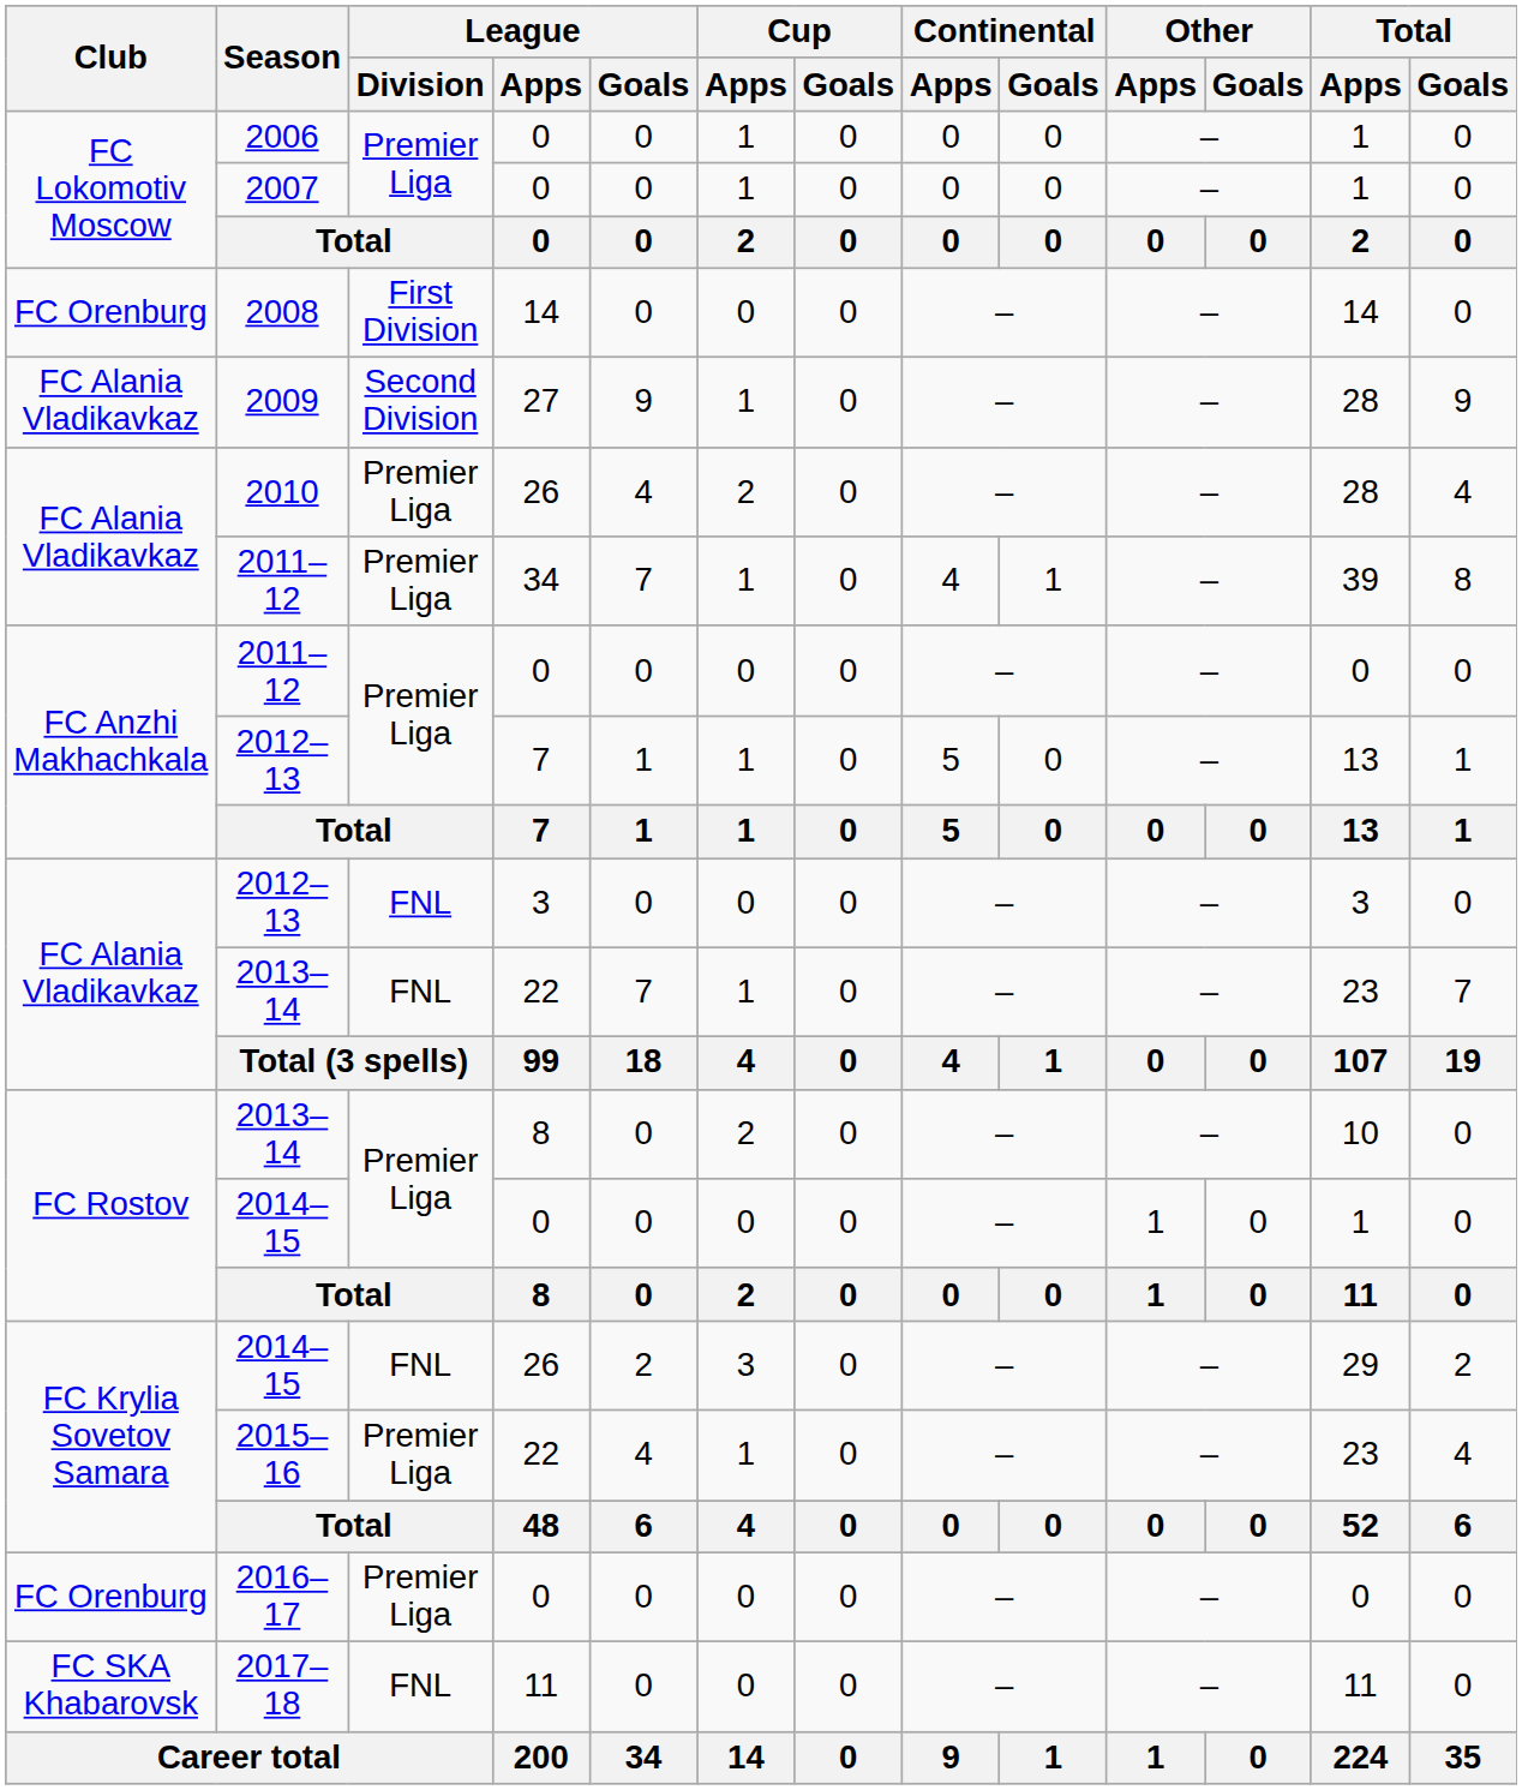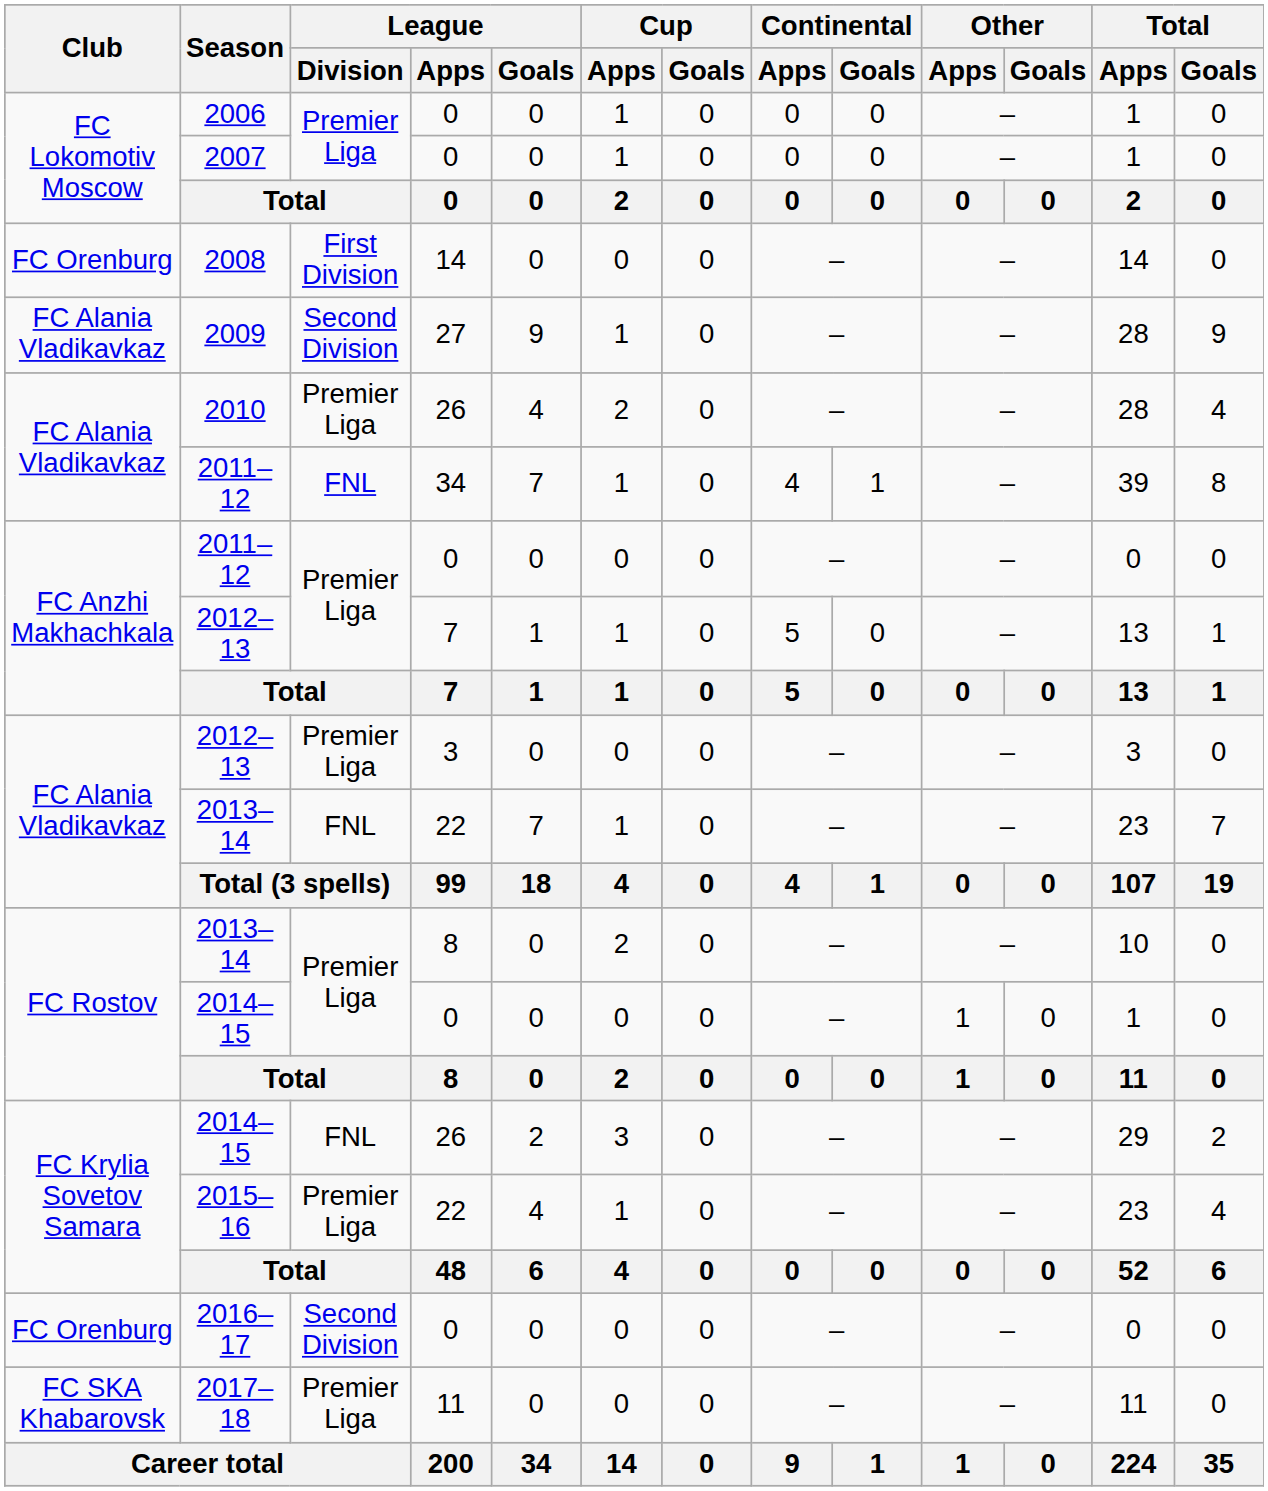 <table class="wikitable" style="text-align: center;">
 <tr>
 <th rowspan=2>Club</th>
 <th rowspan=2>Season</th>
 <th colspan=3>League</th>
 <th colspan=2>Cup</th>
 <th colspan=2>Continental</th>
 <th colspan=2>Other</th>
 <th colspan=2>Total</th>
 </tr>
 <tr>
 <th>Division</th>
 <th>Apps</th>
 <th>Goals</th>
 <th>Apps</th>
 <th>Goals</th>
 <th>Apps</th>
 <th>Goals</th>
 <th>Apps</th>
 <th>Goals</th>
 <th>Apps</th>
 <th>Goals</th>
 </tr>
 <tr>
 <td rowspan=3><a href='#'>FC Lokomotiv Moscow</a></td>
 <td><a href='#'>2006</a></td>
 <td rowspan=2><a href='#'>Premier Liga</a></td>
 <td>0</td>
 <td>0</td>
 <td>1</td>
 <td>0</td>
 <td>0</td>
 <td>0</td>
 <td colspan=2>–</td>
 <td>1</td>
 <td>0</td>
 </tr>
 <tr>
 <td><a href='#'>2007</a></td>
 <td>0</td>
 <td>0</td>
 <td>1</td>
 <td>0</td>
 <td>0</td>
 <td>0</td>
 <td colspan=2>–</td>
 <td>1</td>
 <td>0</td>
 </tr>
 <tr>
 <th colspan=2>Total</th>
 <th>0</th>
 <th>0</th>
 <th>2</th>
 <th>0</th>
 <th>0</th>
 <th>0</th>
 <th>0</th>
 <th>0</th>
 <th>2</th>
 <th>0</th>
 </tr>
 <tr>
 <td><a href='#'>FC Orenburg</a></td>
 <td><a href='#'>2008</a></td>
 <td><a href='#'>First Division</a></td>
 <td>14</td>
 <td>0</td>
 <td>0</td>
 <td>0</td>
 <td colspan=2>–</td>
 <td colspan=2>–</td>
 <td>14</td>
 <td>0</td>
 </tr>
 <tr>
 <td><a href='#'>FC Alania Vladikavkaz</a></td>
 <td><a href='#'>2009</a></td>
 <td><a href='#'>Second Division</a></td>
 <td>27</td>
 <td>9</td>
 <td>1</td>
 <td>0</td>
 <td colspan=2>–</td>
 <td colspan=2>–</td>
 <td>28</td>
 <td>9</td>
 </tr>
 <tr>
 <td rowspan=2><a href='#'>FC Alania Vladikavkaz</a></td>
 <td><a href='#'>2010</a></td>
 <td>Premier Liga</td>
 <td>26</td>
 <td>4</td>
 <td>2</td>
 <td>0</td>
 <td colspan=2>–</td>
 <td colspan=2>–</td>
 <td>28</td>
 <td>4</td>
 </tr>
 <tr>
 <td><a href='#'>2011–12</a></td>
-<td>Premier Liga</td>
+<td><a href='#'>FNL</a></td>
 <td>34</td>
 <td>7</td>
 <td>1</td>
 <td>0</td>
 <td>4</td>
 <td>1</td>
 <td colspan=2>–</td>
 <td>39</td>
 <td>8</td>
 </tr>
 <tr>
 <td rowspan=3><a href='#'>FC Anzhi Makhachkala</a></td>
 <td><a href='#'>2011–12</a></td>
 <td rowspan=2>Premier Liga</td>
 <td>0</td>
 <td>0</td>
 <td>0</td>
 <td>0</td>
 <td colspan=2>–</td>
 <td colspan=2>–</td>
 <td>0</td>
 <td>0</td>
 </tr>
 <tr>
 <td><a href='#'>2012–13</a></td>
 <td>7</td>
 <td>1</td>
 <td>1</td>
 <td>0</td>
 <td>5</td>
 <td>0</td>
 <td colspan=2>–</td>
 <td>13</td>
 <td>1</td>
 </tr>
 <tr>
 <th colspan=2>Total</th>
 <th>7</th>
 <th>1</th>
 <th>1</th>
 <th>0</th>
 <th>5</th>
 <th>0</th>
 <th>0</th>
 <th>0</th>
 <th>13</th>
 <th>1</th>
 </tr>
 <tr>
 <td rowspan=3><a href='#'>FC Alania Vladikavkaz</a></td>
 <td><a href='#'>2012–13</a></td>
-<td><a href='#'>FNL</a></td>
+<td>Premier Liga</td>
 <td>3</td>
 <td>0</td>
 <td>0</td>
 <td>0</td>
 <td colspan=2>–</td>
 <td colspan=2>–</td>
 <td>3</td>
 <td>0</td>
 </tr>
 <tr>
 <td><a href='#'>2013–14</a></td>
 <td>FNL</td>
 <td>22</td>
 <td>7</td>
 <td>1</td>
 <td>0</td>
 <td colspan=2>–</td>
 <td colspan=2>–</td>
 <td>23</td>
 <td>7</td>
 </tr>
 <tr>
 <th colspan=2>Total (3 spells)</th>
 <th>99</th>
 <th>18</th>
 <th>4</th>
 <th>0</th>
 <th>4</th>
 <th>1</th>
 <th>0</th>
 <th>0</th>
 <th>107</th>
 <th>19</th>
 </tr>
 <tr>
 <td rowspan=3><a href='#'>FC Rostov</a></td>
 <td><a href='#'>2013–14</a></td>
 <td rowspan=2>Premier Liga</td>
 <td>8</td>
 <td>0</td>
 <td>2</td>
 <td>0</td>
 <td colspan=2>–</td>
 <td colspan=2>–</td>
 <td>10</td>
 <td>0</td>
 </tr>
 <tr>
 <td><a href='#'>2014–15</a></td>
 <td>0</td>
 <td>0</td>
 <td>0</td>
 <td>0</td>
 <td colspan=2>–</td>
 <td>1</td>
 <td>0</td>
 <td>1</td>
 <td>0</td>
 </tr>
 <tr>
 <th colspan=2>Total</th>
 <th>8</th>
 <th>0</th>
 <th>2</th>
 <th>0</th>
 <th>0</th>
 <th>0</th>
 <th>1</th>
 <th>0</th>
 <th>11</th>
 <th>0</th>
 </tr>
 <tr>
 <td rowspan=3><a href='#'>FC Krylia Sovetov Samara</a></td>
 <td><a href='#'>2014–15</a></td>
 <td>FNL</td>
 <td>26</td>
 <td>2</td>
 <td>3</td>
 <td>0</td>
 <td colspan=2>–</td>
 <td colspan=2>–</td>
 <td>29</td>
 <td>2</td>
 </tr>
 <tr>
 <td><a href='#'>2015–16</a></td>
 <td>Premier Liga</td>
 <td>22</td>
 <td>4</td>
 <td>1</td>
 <td>0</td>
 <td colspan=2>–</td>
 <td colspan=2>–</td>
 <td>23</td>
 <td>4</td>
 </tr>
 <tr>
 <th colspan=2>Total</th>
 <th>48</th>
 <th>6</th>
 <th>4</th>
 <th>0</th>
 <th>0</th>
 <th>0</th>
 <th>0</th>
 <th>0</th>
 <th>52</th>
 <th>6</th>
 </tr>
 <tr>
 <td><a href='#'>FC Orenburg</a></td>
 <td><a href='#'>2016–17</a></td>
-<td>Premier Liga</td>
+<td><a href='#'>Second Division</a></td>
 <td>0</td>
 <td>0</td>
 <td>0</td>
 <td>0</td>
 <td colspan=2>–</td>
 <td colspan=2>–</td>
 <td>0</td>
 <td>0</td>
 </tr>
 <tr>
 <td><a href='#'>FC SKA Khabarovsk</a></td>
 <td><a href='#'>2017–18</a></td>
-<td>FNL</td>
+<td>Premier Liga</td>
 <td>11</td>
 <td>0</td>
 <td>0</td>
 <td>0</td>
 <td colspan=2>–</td>
 <td colspan=2>–</td>
 <td>11</td>
 <td>0</td>
 </tr>
 <tr>
 <th colspan=3>Career total</th>
 <th>200</th>
 <th>34</th>
 <th>14</th>
 <th>0</th>
 <th>9</th>
 <th>1</th>
 <th>1</th>
 <th>0</th>
 <th>224</th>
 <th>35</th>
 </tr>
 </table>
